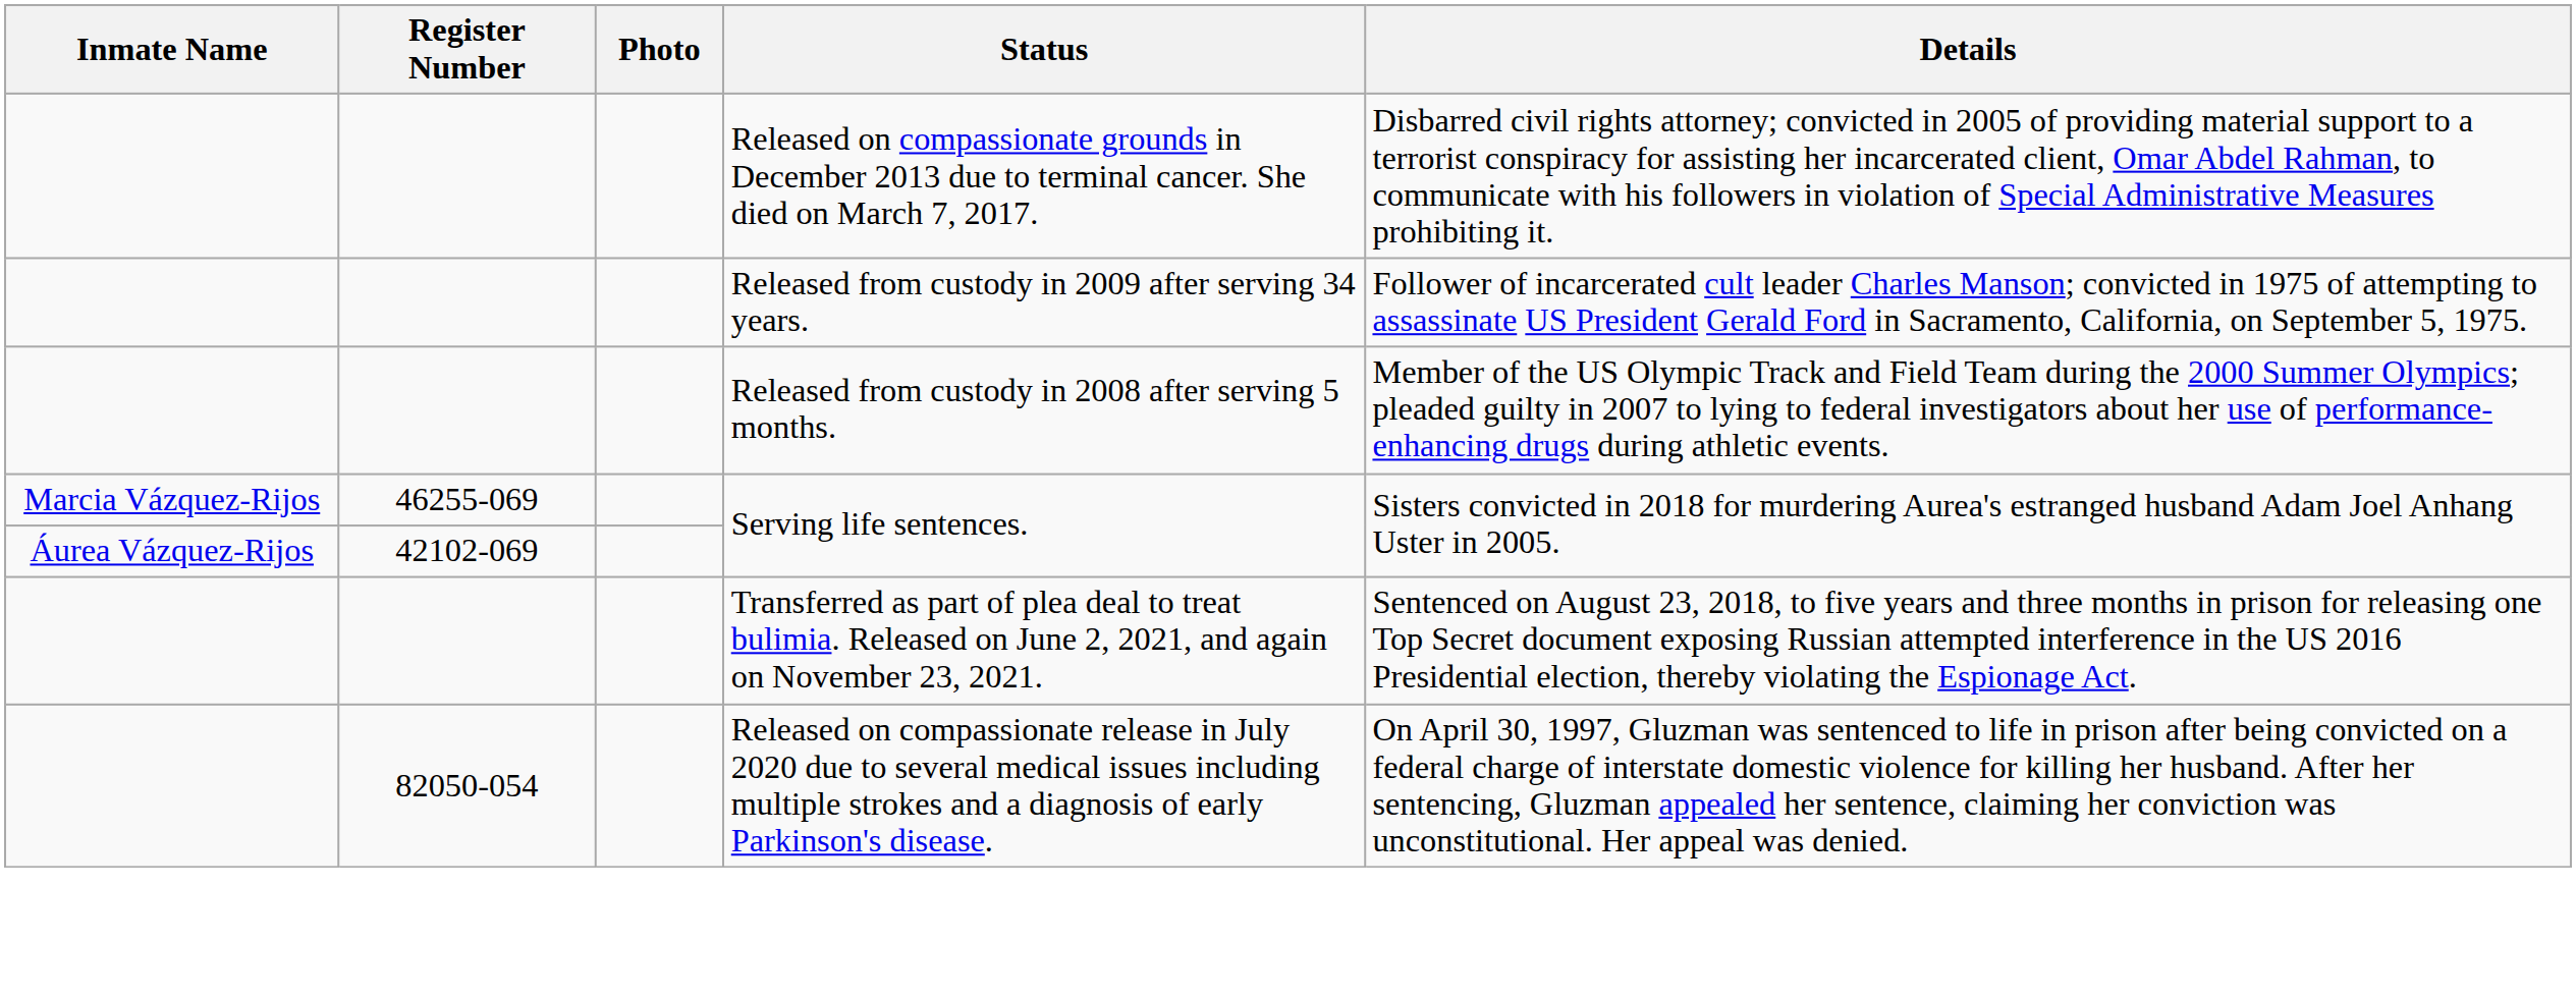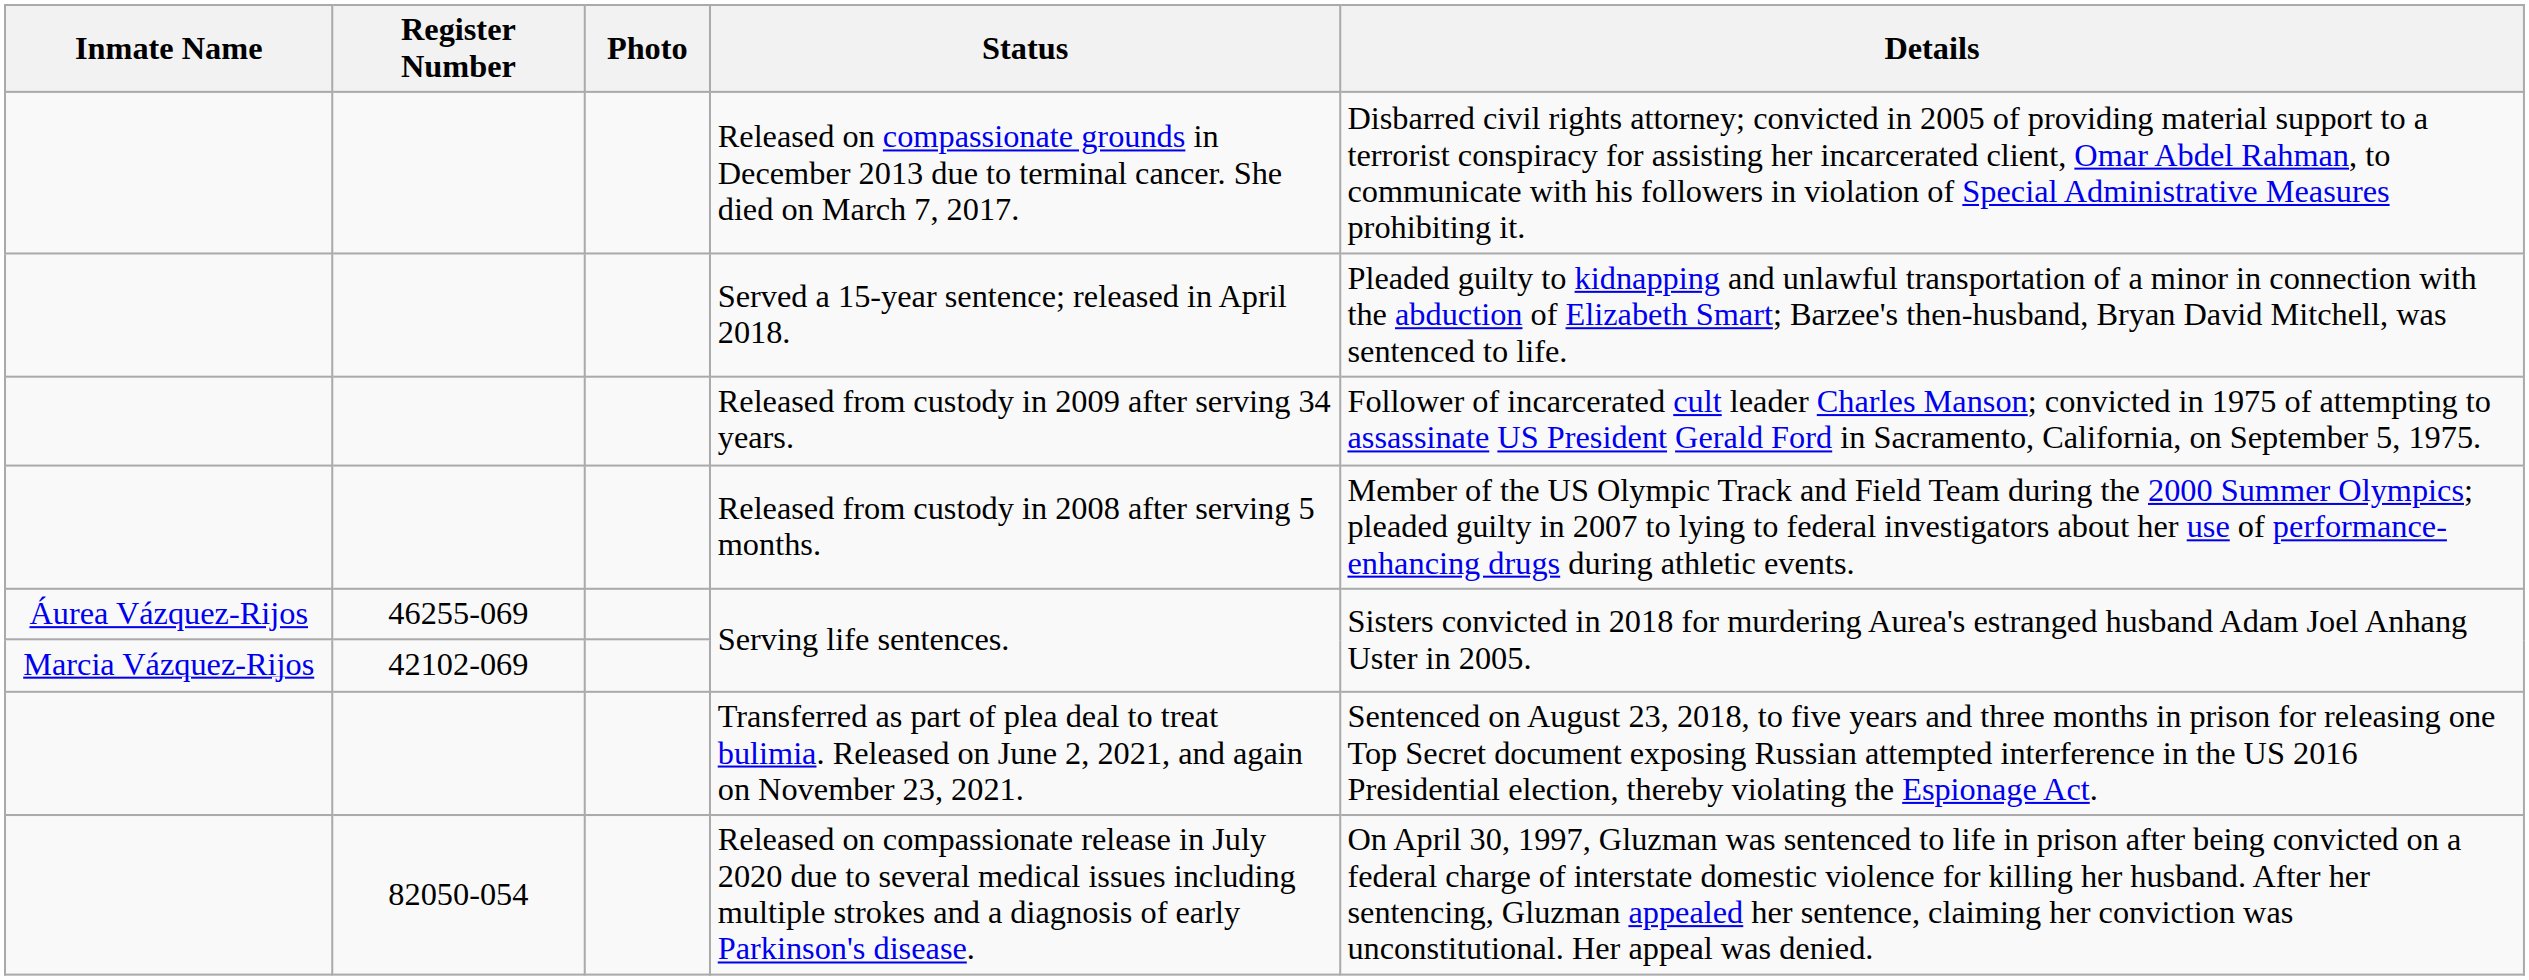 <table class="wikitable sortable">
 <tr>
 <th width=13%>Inmate Name</th>
 <th width=10%>Register Number</th>
 <th width=5%>Photo</th>
 <th width=25%>Status</th>
 <th width=52%>Details</th>
 </tr>
 <tr>
 <td align="center"></td>
 <td align="center"></td>
 <td style="text-align:center;"></td>
 <td>Released on <a href='#'>compassionate grounds</a> in December 2013 due to terminal cancer. She died on March 7, 2017.</td>
 <td>Disbarred civil rights attorney; convicted in 2005 of providing material support to a terrorist conspiracy for assisting her incarcerated client, <a href='#'>Omar Abdel Rahman</a>, to communicate with his followers in violation of <a href='#'>Special Administrative Measures</a> prohibiting it.</td>
 </tr>
 <tr>
 <td align="center"></td>
 <td align="center"></td>
 <td style="text-align:center;"></td>
+<td>Served a 15-year sentence; released in April 2018.</td>
+<td>Pleaded guilty to <a href='#'>kidnapping</a> and unlawful transportation of a minor in connection with the <a href='#'>abduction</a> of <a href='#'>Elizabeth Smart</a>; Barzee's then-husband, Bryan David Mitchell, was sentenced to life.</td>
+</tr>
+<tr>
+<td align="center"></td>
+<td align="center"></td>
+<td style="text-align:center;"></td>
 <td>Released from custody in 2009 after serving 34 years.</td>
 <td>Follower of incarcerated <a href='#'>cult</a> leader <a href='#'>Charles Manson</a>; convicted in 1975 of attempting to <a href='#'>assassinate</a> <a href='#'>US President</a> <a href='#'>Gerald Ford</a> in Sacramento, California, on September 5, 1975.</td>
 </tr>
 <tr>
 <td align="center"></td>
 <td align="center"></td>
 <td style="text-align:center;"></td>
 <td>Released from custody in 2008 after serving 5 months.</td>
 <td>Member of the US Olympic Track and Field Team during the <a href='#'>2000 Summer Olympics</a>; pleaded guilty in 2007 to lying to federal investigators about her <a href='#'>use</a> of <a href='#'>performance-enhancing drugs</a> during athletic events.</td>
 </tr>
 <tr>
-<td align="center"><a href='#'>Marcia Vázquez-Rijos</a></td>
+<td align="center"><a href='#'>Áurea Vázquez-Rijos</a></td>
 <td align="center">46255-069</td>
 <td></td>
 <td rowspan=2>Serving life sentences.</td>
 <td rowspan=2>Sisters convicted in 2018 for murdering Aurea's estranged husband Adam Joel Anhang Uster in 2005.</td>
 </tr>
 <tr>
-<td align="center"><a href='#'>Áurea Vázquez-Rijos</a></td>
+<td align="center"><a href='#'>Marcia Vázquez-Rijos</a></td>
 <td align="center">42102-069</td>
 <td></td>
 </tr>
 <tr>
 <td align="center"></td>
 <td align="center"></td>
 <td style="text-align:center;"></td>
 <td>Transferred as part of plea deal to treat <a href='#'>bulimia</a>. Released on June 2, 2021, and again on November 23, 2021.</td>
 <td>Sentenced on August 23, 2018, to five years and three months in prison for releasing one Top Secret document exposing Russian attempted interference in the US 2016 Presidential election, thereby violating the <a href='#'>Espionage Act</a>.</td>
 </tr>
 <tr>
 <td align="center"></td>
 <td align="center">82050-054</td>
 <td align="center"></td>
 <td>Released on compassionate release in July 2020 due to several medical issues including multiple strokes and a diagnosis of early <a href='#'>Parkinson's disease</a>.</td>
 <td>On April 30, 1997, Gluzman was sentenced to life in prison after being convicted on a federal charge of interstate domestic violence for killing her husband. After her sentencing, Gluzman <a href='#'>appealed</a> her sentence, claiming her conviction was unconstitutional. Her appeal was denied.</td>
 </tr>
 </table>
